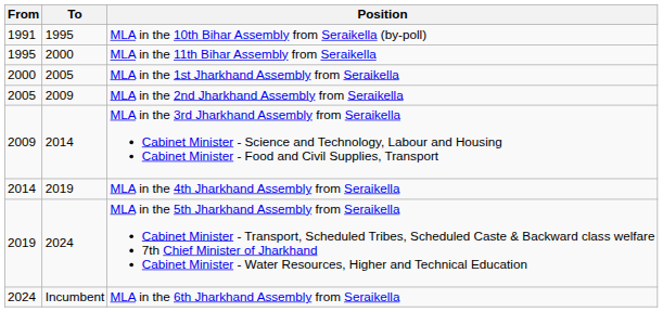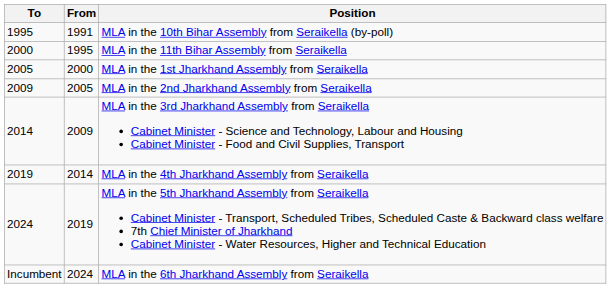 <table class="wikitable">
 <tr>
+<th>To</th>
 <th>From</th>
-<th>To</th>
 <th>Position</th>
 </tr>
 <tr>
+<td>1995</td>
 <td>1991</td>
-<td>1995</td>
 <td><a href='#'>MLA</a> in the <a href='#'>10th Bihar Assembly</a> from <a href='#'>Seraikella</a> (by-poll)</td>
 </tr>
 <tr>
+<td>2000</td>
 <td>1995</td>
-<td>2000</td>
 <td><a href='#'>MLA</a> in the <a href='#'>11th Bihar Assembly</a> from <a href='#'>Seraikella</a></td>
 </tr>
 <tr>
+<td>2005</td>
 <td>2000</td>
-<td>2005</td>
 <td><a href='#'>MLA</a> in the <a href='#'>1st Jharkhand Assembly</a> from <a href='#'>Seraikella</a></td>
 </tr>
 <tr>
+<td>2009</td>
 <td>2005</td>
-<td>2009</td>
 <td><a href='#'>MLA</a> in the <a href='#'>2nd Jharkhand Assembly</a> from <a href='#'>Seraikella</a></td>
 </tr>
 <tr>
+<td>2014</td>
 <td>2009</td>
-<td>2014</td>
 <td><a href='#'>MLA</a> in the <a href='#'>3rd Jharkhand Assembly</a> from <a href='#'>Seraikella</a><br><ul><li><a href='#'>Cabinet Minister</a> - Science and Technology, Labour and Housing <br></li><li><a href='#'>Cabinet Minister</a> - Food and Civil Supplies, Transport <br> </li></ul></td>
 </tr>
 <tr>
+<td>2019</td>
 <td>2014</td>
-<td>2019</td>
 <td><a href='#'>MLA</a> in the <a href='#'>4th Jharkhand Assembly</a> from <a href='#'>Seraikella</a></td>
 </tr>
 <tr>
+<td>2024</td>
 <td>2019</td>
-<td>2024</td>
 <td><a href='#'>MLA</a> in the <a href='#'>5th Jharkhand Assembly</a> from <a href='#'>Seraikella</a><br><ul><li><a href='#'>Cabinet Minister</a> - Transport, Scheduled Tribes, Scheduled Caste & Backward class welfare <br> </li><li>7th <a href='#'>Chief Minister of Jharkhand</a> <br> </li><li><a href='#'>Cabinet Minister</a> - Water Resources, Higher and Technical Education <br> </li></ul></td>
 </tr>
 <tr>
+<td>Incumbent</td>
 <td>2024</td>
-<td>Incumbent</td>
 <td><a href='#'>MLA</a> in the <a href='#'>6th Jharkhand Assembly</a> from <a href='#'>Seraikella</a></td>
 </tr>
 </table>
